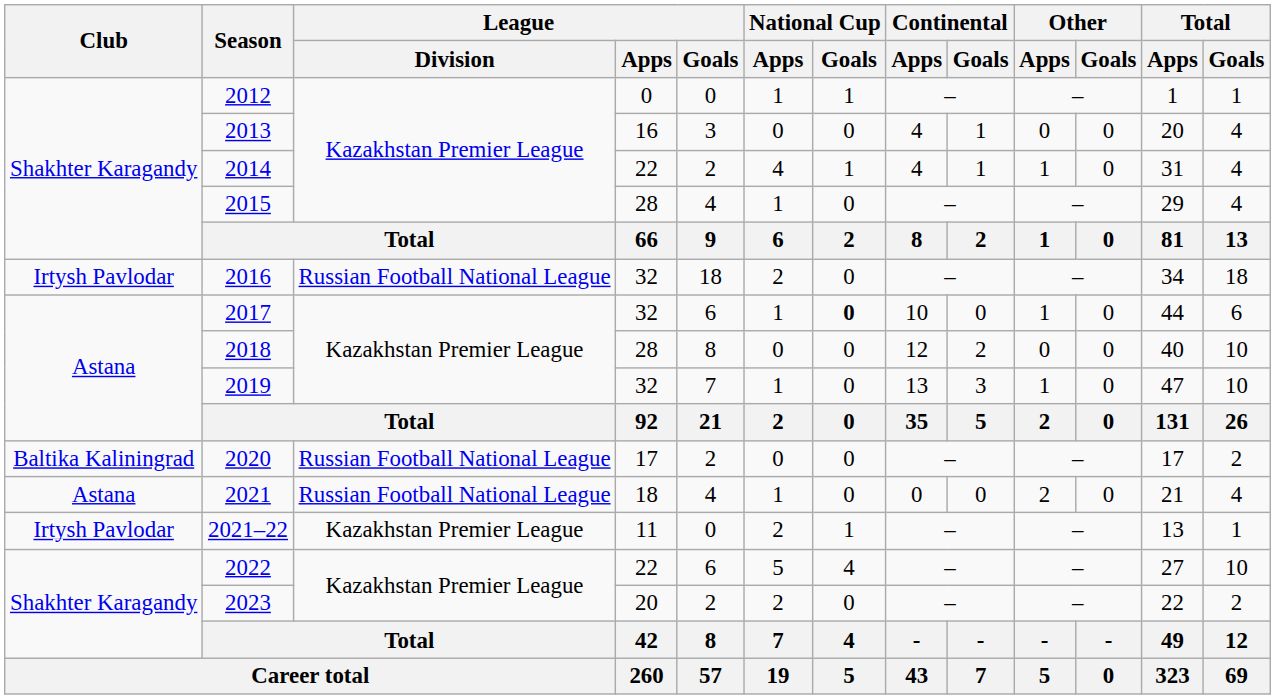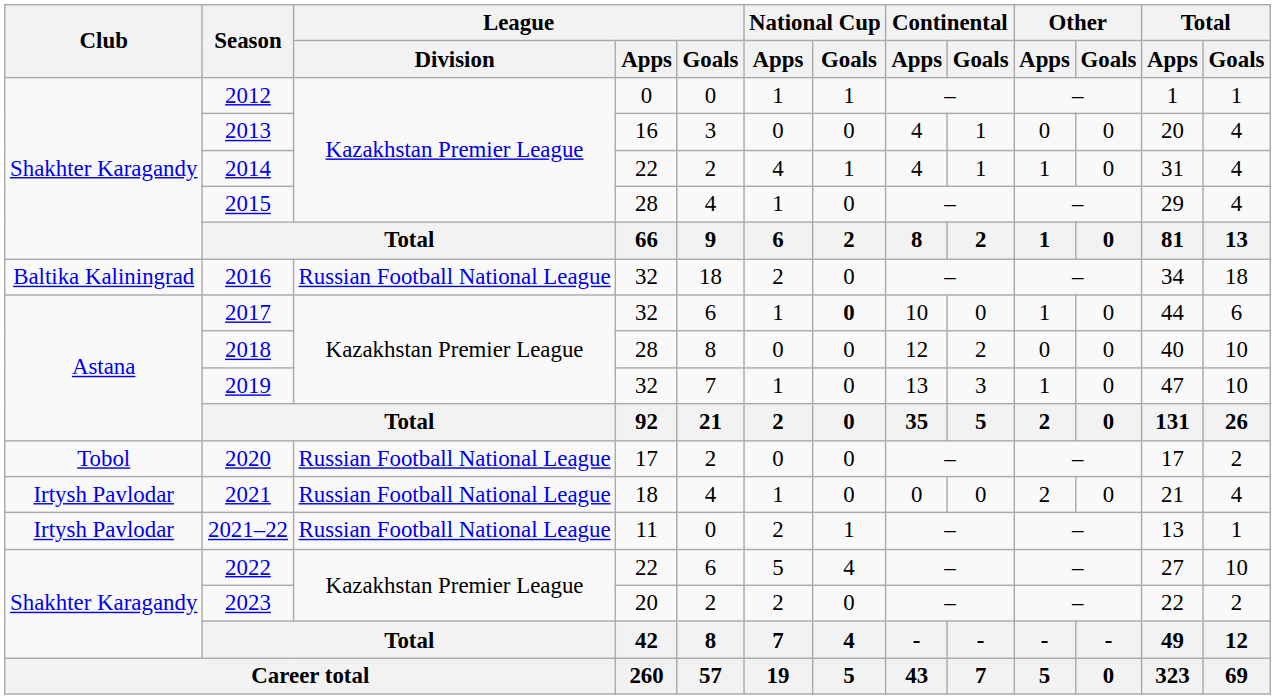 <table class="wikitable" style="text-align: center;">
 <tr>
 <th rowspan="2">Club</th>
 <th rowspan="2">Season</th>
 <th colspan="3">League</th>
 <th colspan="2">National Cup</th>
 <th colspan="2">Continental</th>
 <th colspan="2">Other</th>
 <th colspan="2">Total</th>
 </tr>
 <tr>
 <th>Division</th>
 <th>Apps</th>
 <th>Goals</th>
 <th>Apps</th>
 <th>Goals</th>
 <th>Apps</th>
 <th>Goals</th>
 <th>Apps</th>
 <th>Goals</th>
 <th>Apps</th>
 <th>Goals</th>
 </tr>
 <tr>
 <td rowspan="5"><a href='#'>Shakhter Karagandy</a></td>
 <td><a href='#'>2012</a></td>
 <td rowspan="4"><a href='#'>Kazakhstan Premier League</a></td>
 <td>0</td>
 <td>0</td>
 <td>1</td>
 <td>1</td>
 <td colspan="2">–</td>
 <td colspan="2">–</td>
 <td>1</td>
 <td>1</td>
 </tr>
 <tr>
 <td><a href='#'>2013</a></td>
 <td>16</td>
 <td>3</td>
 <td>0</td>
 <td>0</td>
 <td>4</td>
 <td>1</td>
 <td>0</td>
 <td>0</td>
 <td>20</td>
 <td>4</td>
 </tr>
 <tr>
 <td><a href='#'>2014</a></td>
 <td>22</td>
 <td>2</td>
 <td>4</td>
 <td>1</td>
 <td>4</td>
 <td>1</td>
 <td>1</td>
 <td>0</td>
 <td>31</td>
 <td>4</td>
 </tr>
 <tr>
 <td><a href='#'>2015</a></td>
 <td>28</td>
 <td>4</td>
 <td>1</td>
 <td>0</td>
 <td colspan="2">–</td>
 <td colspan="2">–</td>
 <td>29</td>
 <td>4</td>
 </tr>
 <tr>
 <th colspan="2">Total</th>
 <th>66</th>
 <th>9</th>
 <th>6</th>
 <th>2</th>
 <th>8</th>
 <th>2</th>
 <th>1</th>
 <th>0</th>
 <th>81</th>
 <th>13</th>
 </tr>
 <tr>
-<td><a href='#'>Irtysh Pavlodar</a></td>
+<td><a href='#'>Baltika Kaliningrad</a></td>
 <td><a href='#'>2016</a></td>
 <td><a href='#'>Russian Football National League</a></td>
 <td>32</td>
 <td>18</td>
 <td>2</td>
 <td>0</td>
 <td colspan="2">–</td>
 <td colspan="2">–</td>
 <td>34</td>
 <td>18</td>
 </tr>
 <tr>
 <td rowspan="4"><a href='#'>Astana</a></td>
 <td><a href='#'>2017</a></td>
 <td rowspan="3">Kazakhstan Premier League</td>
 <td>32</td>
 <td>6</td>
 <td>1</td>
 <td><strong>0</strong></td>
 <td>10</td>
 <td>0</td>
 <td>1</td>
 <td>0</td>
 <td>44</td>
 <td>6</td>
 </tr>
 <tr>
 <td><a href='#'>2018</a></td>
 <td>28</td>
 <td>8</td>
 <td>0</td>
 <td>0</td>
 <td>12</td>
 <td>2</td>
 <td>0</td>
 <td>0</td>
 <td>40</td>
 <td>10</td>
 </tr>
 <tr>
 <td><a href='#'>2019</a></td>
 <td>32</td>
 <td>7</td>
 <td>1</td>
 <td>0</td>
 <td>13</td>
 <td>3</td>
 <td>1</td>
 <td>0</td>
 <td>47</td>
 <td>10</td>
 </tr>
 <tr>
 <th colspan="2">Total</th>
 <th>92</th>
 <th>21</th>
 <th>2</th>
 <th>0</th>
 <th>35</th>
 <th>5</th>
 <th>2</th>
 <th>0</th>
 <th>131</th>
 <th>26</th>
 </tr>
 <tr>
-<td><a href='#'>Baltika Kaliningrad</a></td>
+<td><a href='#'>Tobol</a></td>
 <td><a href='#'>2020</a></td>
 <td><a href='#'>Russian Football National League</a></td>
 <td>17</td>
 <td>2</td>
 <td>0</td>
 <td>0</td>
 <td colspan="2">–</td>
 <td colspan="2">–</td>
 <td>17</td>
 <td>2</td>
 </tr>
 <tr>
-<td><a href='#'>Astana</a></td>
+<td><a href='#'>Irtysh Pavlodar</a></td>
 <td><a href='#'>2021</a></td>
 <td><a href='#'>Russian Football National League</a></td>
 <td>18</td>
 <td>4</td>
 <td>1</td>
 <td>0</td>
 <td>0</td>
 <td>0</td>
 <td>2</td>
 <td>0</td>
 <td>21</td>
 <td>4</td>
 </tr>
 <tr>
 <td><a href='#'>Irtysh Pavlodar</a></td>
 <td><a href='#'>2021–22</a></td>
-<td>Kazakhstan Premier League</td>
+<td><a href='#'>Russian Football National League</a></td>
 <td>11</td>
 <td>0</td>
 <td>2</td>
 <td>1</td>
 <td colspan="2">–</td>
 <td colspan="2">–</td>
 <td>13</td>
 <td>1</td>
 </tr>
 <tr>
 <td rowspan="3"><a href='#'>Shakhter Karagandy</a></td>
 <td><a href='#'>2022</a></td>
 <td rowspan="2">Kazakhstan Premier League</td>
 <td>22</td>
 <td>6</td>
 <td>5</td>
 <td>4</td>
 <td colspan="2">–</td>
 <td colspan="2">–</td>
 <td>27</td>
 <td>10</td>
 </tr>
 <tr>
 <td><a href='#'>2023</a></td>
 <td>20</td>
 <td>2</td>
 <td>2</td>
 <td>0</td>
 <td colspan="2">–</td>
 <td colspan="2">–</td>
 <td>22</td>
 <td>2</td>
 </tr>
 <tr>
 <th colspan="2">Total</th>
 <th>42</th>
 <th>8</th>
 <th>7</th>
 <th>4</th>
 <th>-</th>
 <th>-</th>
 <th>-</th>
 <th>-</th>
 <th>49</th>
 <th>12</th>
 </tr>
 <tr>
 <th colspan="3">Career total</th>
 <th>260</th>
 <th>57</th>
 <th>19</th>
 <th>5</th>
 <th>43</th>
 <th>7</th>
 <th>5</th>
 <th>0</th>
 <th>323</th>
 <th>69</th>
 </tr>
 </table>
